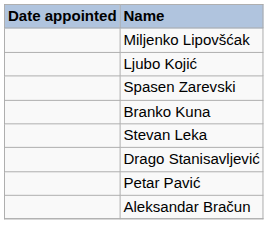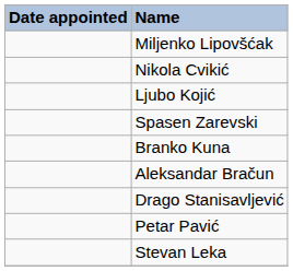 <table class="wikitable">
 <tr>
 <th style="text-align: left; background: #B0C4DE;">Date appointed</th>
 <th style="text-align: left; background: #B0C4DE;">Name</th>
 </tr>
 <tr>
 <td></td>
 <td>Miljenko Lipovšćak</td>
+</tr>
+<tr>
+<td></td>
+<td>Nikola Cvikić</td>
 </tr>
 <tr>
 <td></td>
 <td>Ljubo Kojić</td>
 </tr>
 <tr>
 <td></td>
 <td>Spasen Zarevski</td>
 </tr>
 <tr>
 <td></td>
 <td>Branko Kuna</td>
 </tr>
 <tr>
 <td></td>
-<td>Stevan Leka</td>
+<td>Aleksandar Bračun</td>
 </tr>
 <tr>
 <td></td>
 <td>Drago Stanisavljević</td>
 </tr>
 <tr>
 <td></td>
 <td>Petar Pavić</td>
 </tr>
 <tr>
 <td></td>
-<td>Aleksandar Bračun</td>
+<td>Stevan Leka</td>
 </tr>
 <tr>
 </tr>
 </table>
